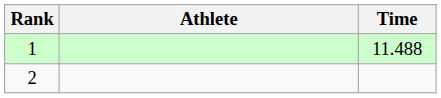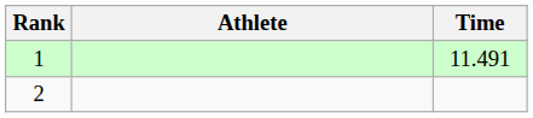 <table class=wikitable style="text-align:center">
 <tr>
 <th width=40>Rank</th>
 <th width=250>Athlete</th>
 <th width=60>Time</th>
 </tr>
 <tr bgcolor="ccffcc">
 <td>1</td>
 <td align=left></td>
-<td>11.488</td>
+<td>11.491</td>
 </tr>
 <tr>
 <td>2</td>
 <td align=left></td>
 <td></td>
 </tr>
 </table>
